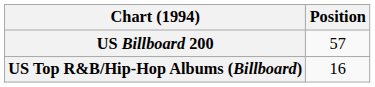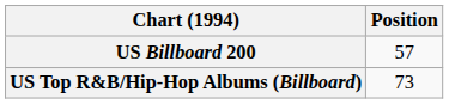 <table class="wikitable sortable plainrowheaders" style="text-align:center">
 <tr>
 <th scope="col">Chart (1994)</th>
 <th scope="col">Position</th>
 </tr>
 <tr>
 <th scope="row">US <em>Billboard</em> 200</th>
 <td>57</td>
 </tr>
 <tr>
 <th scope="row">US Top R&B/Hip-Hop Albums (<em>Billboard</em>)</th>
-<td>16</td>
+<td>73</td>
 </tr>
 </table>
